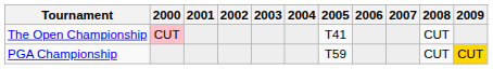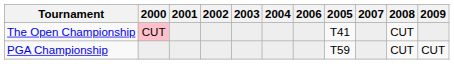 <table class="wikitable" style="font-size:95%;text-align:center;">
 <tr>
 <th>Tournament</th>
 <th>2000</th>
 <th>2001</th>
 <th>2002</th>
 <th>2003</th>
 <th>2004</th>
+<th>2006</th>
 <th>2005</th>
-<th>2006</th>
 <th>2007</th>
 <th>2008</th>
 <th>2009</th>
 </tr>
 <tr>
 <td align=left><a href='#'>The Open Championship</a></td>
 <td style="background: pink;">CUT</td>
 <td style="background:#eeeeee;"></td>
 <td style="background:#eeeeee;"></td>
 <td style="background:#eeeeee;"></td>
 <td style="background:#eeeeee;"></td>
+<td style="background:#eeeeee;"></td>
 <td>T41</td>
-<td style="background:#eeeeee;"></td>
 <td style="background:#eeeeee;"></td>
 <td>CUT</td>
 <td style="background:#eeeeee;"></td>
 </tr>
 <tr>
 <td align=left><a href='#'>PGA Championship</a></td>
 <td style="background:#eeeeee;"></td>
 <td style="background:#eeeeee;"></td>
 <td style="background:#eeeeee;"></td>
 <td style="background:#eeeeee;"></td>
 <td style="background:#eeeeee;"></td>
+<td style="background:#eeeeee;"></td>
 <td>T59</td>
 <td style="background:#eeeeee;"></td>
-<td style="background:#eeeeee;"></td>
 <td>CUT</td>
-<td style="background: gold;">CUT</td>
+<td>CUT</td>
 </tr>
 </table>
